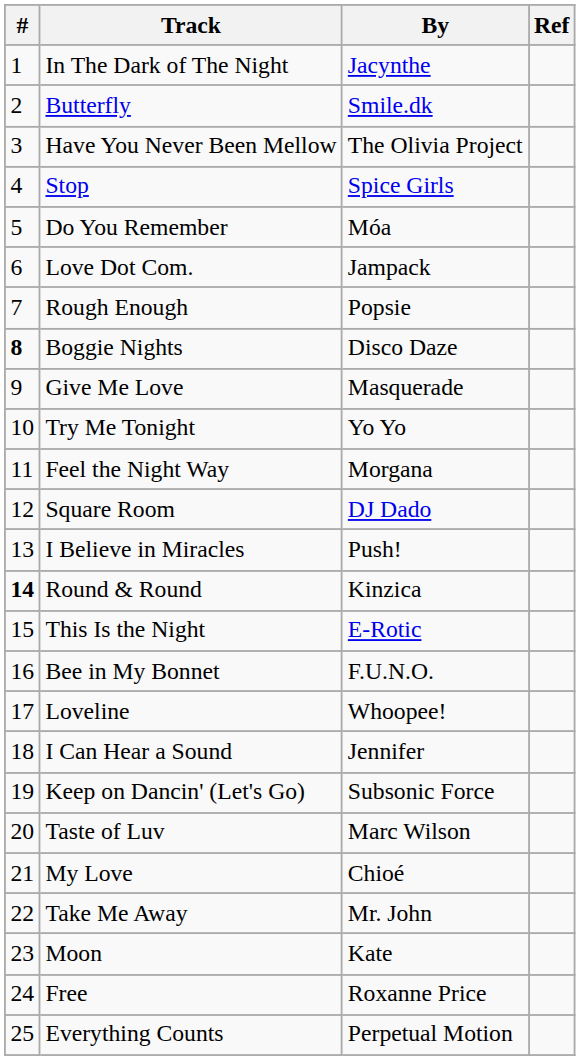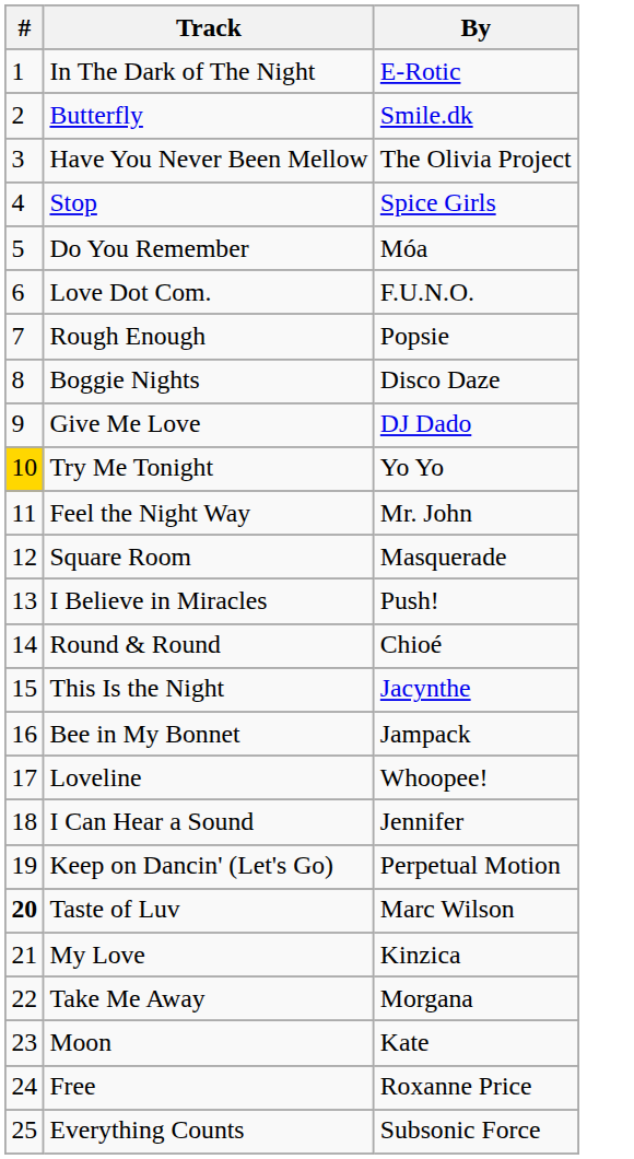 <table class="wikitable" style="font-size: small;">
 <tr>
 <th>#</th>
 <th>Track</th>
 <th>By</th>
-<th>Ref</th>
 </tr>
 <tr>
 <td>1</td>
 <td>In The Dark of The Night</td>
-<td><a href='#'>Jacynthe</a></td>
-<td></td>
+<td><a href='#'>E-Rotic</a></td>
 </tr>
 <tr>
 <td>2</td>
 <td><a href='#'>Butterfly</a></td>
 <td><a href='#'>Smile.dk</a></td>
-<td></td>
 </tr>
 <tr>
 <td>3</td>
 <td>Have You Never Been Mellow</td>
 <td>The Olivia Project</td>
-<td></td>
 </tr>
 <tr>
 <td>4</td>
 <td><a href='#'>Stop</a> </td>
 <td><a href='#'>Spice Girls</a></td>
-<td></td>
 </tr>
 <tr>
 <td>5</td>
 <td>Do You Remember </td>
 <td>Móa</td>
-<td></td>
 </tr>
 <tr>
 <td>6</td>
 <td>Love Dot Com.</td>
-<td>Jampack</td>
-<td></td>
+<td>F.U.N.O.</td>
 </tr>
 <tr>
 <td>7</td>
 <td>Rough Enough </td>
 <td>Popsie</td>
-<td></td>
 </tr>
 <tr>
-<td><strong>8</strong></td>
+<td>8</td>
 <td>Boggie Nights</td>
 <td>Disco Daze</td>
-<td></td>
 </tr>
 <tr>
 <td>9</td>
 <td>Give Me Love</td>
-<td>Masquerade</td>
-<td></td>
+<td><a href='#'>DJ Dado</a></td>
 </tr>
 <tr>
-<td>10</td>
+<td style="background: gold;">10</td>
 <td>Try Me Tonight</td>
 <td>Yo Yo</td>
-<td></td>
 </tr>
 <tr>
 <td>11</td>
 <td>Feel the Night Way</td>
-<td>Morgana</td>
-<td></td>
+<td>Mr. John</td>
 </tr>
 <tr>
 <td>12</td>
 <td>Square Room</td>
-<td><a href='#'>DJ Dado</a></td>
-<td></td>
+<td>Masquerade</td>
 </tr>
 <tr>
 <td>13</td>
 <td>I Believe in Miracles</td>
 <td>Push!</td>
-<td></td>
 </tr>
 <tr>
-<td><strong>14</strong></td>
+<td>14</td>
 <td>Round & Round</td>
-<td>Kinzica</td>
-<td></td>
+<td>Chioé</td>
 </tr>
 <tr>
 <td>15</td>
 <td>This Is the Night</td>
-<td><a href='#'>E-Rotic</a></td>
-<td></td>
+<td><a href='#'>Jacynthe</a></td>
 </tr>
 <tr>
 <td>16</td>
 <td>Bee in My Bonnet</td>
-<td>F.U.N.O.</td>
-<td></td>
+<td>Jampack</td>
 </tr>
 <tr>
 <td>17</td>
 <td>Loveline</td>
 <td>Whoopee!</td>
-<td></td>
 </tr>
 <tr>
 <td>18</td>
 <td>I Can Hear a Sound</td>
 <td>Jennifer</td>
-<td></td>
 </tr>
 <tr>
 <td>19</td>
 <td>Keep on Dancin' (Let's Go)</td>
-<td>Subsonic Force</td>
-<td></td>
+<td>Perpetual Motion</td>
 </tr>
 <tr>
-<td>20</td>
+<td><strong>20</strong></td>
 <td>Taste of Luv</td>
 <td>Marc Wilson</td>
-<td></td>
 </tr>
 <tr>
 <td>21</td>
 <td>My Love</td>
-<td>Chioé</td>
-<td></td>
+<td>Kinzica</td>
 </tr>
 <tr>
 <td>22</td>
 <td>Take Me Away</td>
-<td>Mr. John</td>
-<td></td>
+<td>Morgana</td>
 </tr>
 <tr>
 <td>23</td>
 <td>Moon</td>
 <td>Kate</td>
-<td></td>
 </tr>
 <tr>
 <td>24</td>
 <td>Free</td>
 <td>Roxanne Price</td>
-<td></td>
 </tr>
 <tr>
 <td>25</td>
 <td>Everything Counts</td>
-<td>Perpetual Motion</td>
-<td></td>
+<td>Subsonic Force</td>
 </tr>
 </table>
